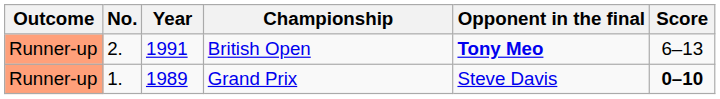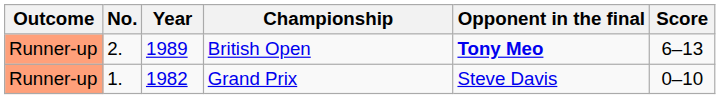 <table class="wikitable">
 <tr>
 <th width="80">Outcome</th>
 <th width="20">No.</th>
 <th width="50">Year</th>
 <th style="width:250px;">Championship</th>
 <th style="width:200px;">Opponent in the final</th>
 <th style="width:50px;">Score</th>
 </tr>
 <tr>
 <td style="background:#ffa07a;">Runner-up</td>
 <td>2.</td>
-<td><a href='#'>1991</a></td>
+<td><a href='#'>1989</a></td>
 <td><a href='#'>British Open</a></td>
 <td><strong> <a href='#'>Tony Meo</a></strong></td>
 <td align=center>6–13</td>
 </tr>
 <tr>
 <td style="background:#ffa07a;">Runner-up</td>
 <td>1.</td>
-<td><a href='#'>1989</a></td>
+<td><a href='#'>1982</a></td>
 <td><a href='#'>Grand Prix</a></td>
 <td> <a href='#'>Steve Davis</a></td>
-<td align=center><strong>0–10</strong></td>
+<td align=center>0–10</td>
 </tr>
 </table>
